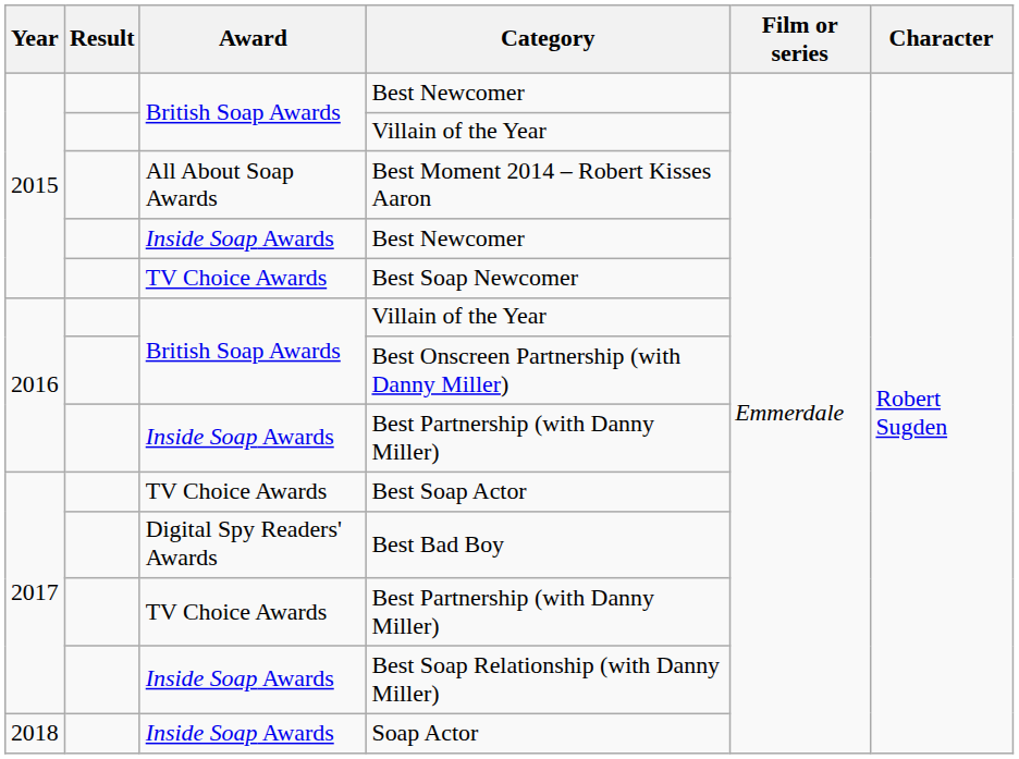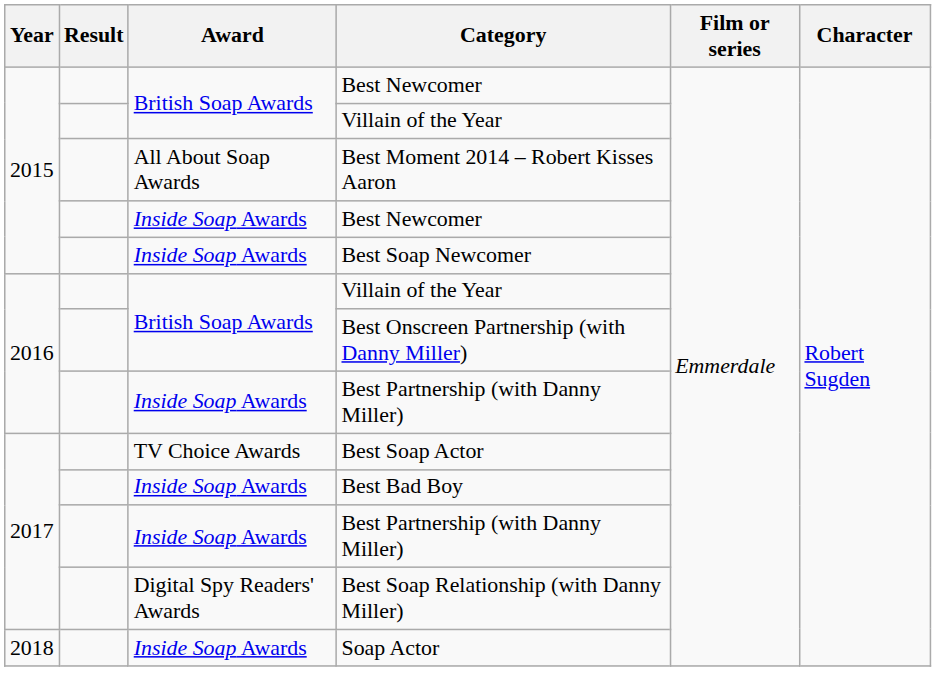 <table class="wikitable" style="font-size: 90%">
 <tr>
 <th>Year</th>
 <th>Result</th>
 <th>Award</th>
 <th>Category</th>
 <th>Film or series</th>
 <th>Character</th>
 </tr>
 <tr>
 <td rowspan="5">2015</td>
 <td></td>
 <td rowspan="2"><a href='#'>British Soap Awards</a></td>
 <td>Best Newcomer</td>
 <td rowspan="13"><em>Emmerdale</em></td>
 <td rowspan="13"><a href='#'>Robert Sugden</a></td>
 </tr>
 <tr>
 <td></td>
 <td>Villain of the Year</td>
 </tr>
 <tr>
 <td></td>
 <td>All About Soap Awards</td>
 <td>Best Moment 2014 – Robert Kisses Aaron</td>
 </tr>
 <tr>
 <td></td>
 <td><a href='#'><em>Inside Soap</em> Awards</a></td>
 <td>Best Newcomer</td>
 </tr>
 <tr>
 <td></td>
-<td><a href='#'>TV Choice Awards</a></td>
+<td><a href='#'><em>Inside Soap</em> Awards</a></td>
 <td>Best Soap Newcomer</td>
 </tr>
 <tr>
 <td rowspan="3">2016</td>
 <td></td>
 <td rowspan="2"><a href='#'>British Soap Awards</a></td>
 <td>Villain of the Year</td>
 </tr>
 <tr>
 <td></td>
 <td>Best Onscreen Partnership (with <a href='#'>Danny Miller</a>)</td>
 </tr>
 <tr>
 <td></td>
 <td><a href='#'><em>Inside Soap</em> Awards</a></td>
 <td>Best Partnership (with Danny Miller)</td>
 </tr>
 <tr>
 <td rowspan="4">2017</td>
 <td></td>
 <td>TV Choice Awards</td>
 <td>Best Soap Actor</td>
 </tr>
 <tr>
 <td></td>
-<td>Digital Spy Readers' Awards</td>
+<td><a href='#'><em>Inside Soap</em> Awards</a></td>
 <td>Best Bad Boy</td>
 </tr>
 <tr>
 <td></td>
-<td>TV Choice Awards</td>
+<td><a href='#'><em>Inside Soap</em> Awards</a></td>
 <td>Best Partnership (with Danny Miller)</td>
 </tr>
 <tr>
 <td></td>
-<td><a href='#'><em>Inside Soap</em> Awards</a></td>
+<td>Digital Spy Readers' Awards</td>
 <td>Best Soap Relationship (with Danny Miller)</td>
 </tr>
 <tr>
 <td>2018</td>
 <td></td>
 <td><a href='#'><em>Inside Soap</em> Awards</a></td>
 <td>Soap Actor</td>
 </tr>
 </table>
